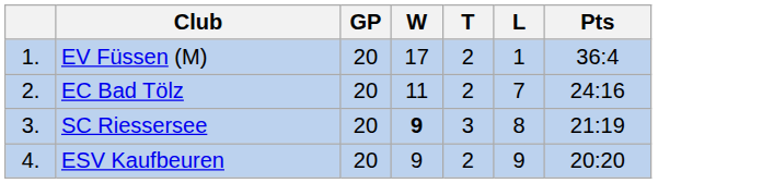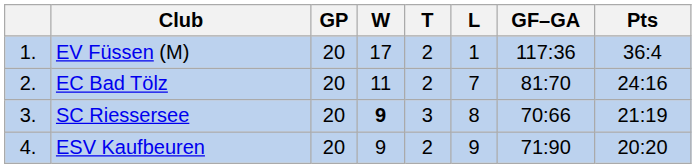 <table class="wikitable">
 <tr>
 <th width="30"></th>
 <th width="200">Club</th>
 <th width="30">GP</th>
 <th width="30">W</th>
 <th width="30">T</th>
 <th width="30">L</th>
+<th width="70">GF–GA</th>
 <th width="70">Pts</th>
 </tr>
 <tr bgcolor="#BCD2EE" align="center">
 <td>1.</td>
 <td align="left"><a href='#'>EV Füssen</a> (M)</td>
 <td>20</td>
 <td>17</td>
 <td>2</td>
 <td>1</td>
+<td>117:36</td>
 <td>36:4</td>
 </tr>
 <tr bgcolor=#BCD2EE align="center">
 <td>2.</td>
 <td align="left"><a href='#'>EC Bad Tölz</a></td>
 <td>20</td>
 <td>11</td>
 <td>2</td>
 <td>7</td>
+<td>81:70</td>
 <td>24:16</td>
 </tr>
 <tr bgcolor=#BCD2EE align="center">
 <td>3.</td>
 <td align="left"><a href='#'>SC Riessersee</a></td>
 <td>20</td>
 <td><strong>9</strong></td>
 <td>3</td>
 <td>8</td>
+<td>70:66</td>
 <td>21:19</td>
 </tr>
 <tr bgcolor=#BCD2EE align="center">
 <td>4.</td>
 <td align="left"><a href='#'>ESV Kaufbeuren</a></td>
 <td>20</td>
 <td>9</td>
 <td>2</td>
 <td>9</td>
+<td>71:90</td>
 <td>20:20</td>
 </tr>
 </table>
